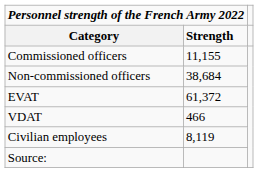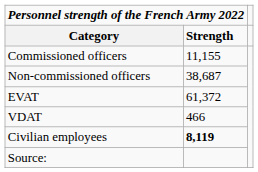 <table style="float:right;"  class="wikitable">
 <tr>
 <td colspan="2"><strong><em>Personnel strength of the French Army 2022</em></strong></td>
 </tr>
 <tr>
 <th><strong>Category</strong></th>
 <td><strong>Strength</strong></td>
 <td></td>
 </tr>
 <tr>
 <td>Commissioned officers</td>
 <td>11,155</td>
 </tr>
 <tr>
 <td>Non-commissioned officers</td>
-<td>38,684</td>
+<td>38,687</td>
 </tr>
 <tr>
 <td>EVAT</td>
 <td>61,372</td>
 </tr>
 <tr>
 <td>VDAT</td>
 <td>466</td>
 </tr>
 <tr>
 <td>Civilian employees</td>
-<td>8,119</td>
+<td><strong>8,119</strong></td>
 </tr>
 <tr>
 <td>Source:</td>
 <td></td>
 </tr>
 </table>
